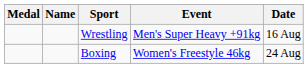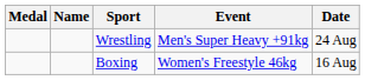 <table class="wikitable sortable" style="font-size:90%">
 <tr>
 <th>Medal</th>
 <th>Name</th>
 <th>Sport</th>
 <th>Event</th>
 <th>Date</th>
 </tr>
 <tr>
 <td></td>
 <td></td>
 <td><a href='#'>Wrestling</a></td>
 <td><a href='#'>Men's Super Heavy +91kg</a></td>
-<td>16 Aug</td>
+<td>24 Aug</td>
 </tr>
 <tr>
 <td></td>
 <td></td>
 <td><a href='#'>Boxing</a></td>
 <td><a href='#'>Women's Freestyle 46kg</a></td>
-<td>24 Aug</td>
+<td>16 Aug</td>
 </tr>
 </table>
